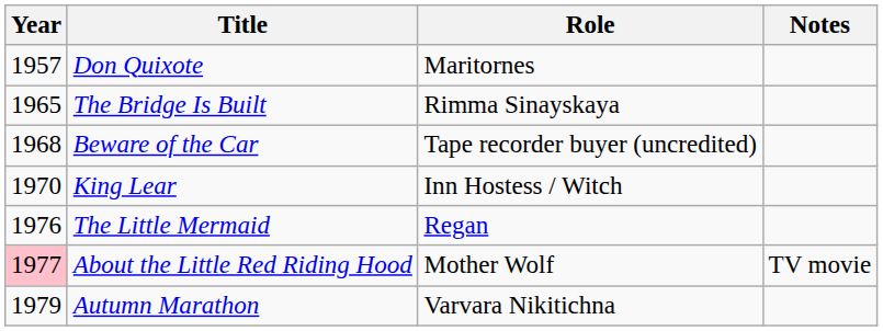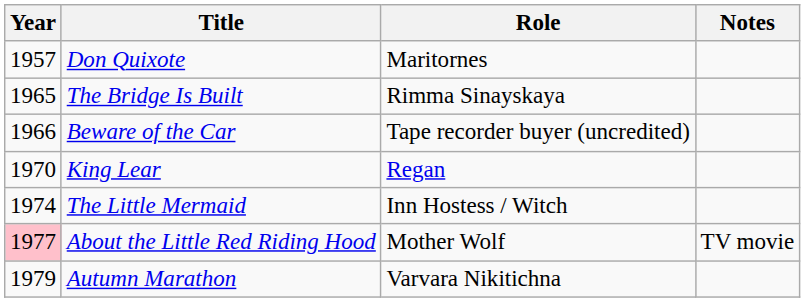 <table class="wikitable">
 <tr>
 <th>Year</th>
 <th>Title</th>
 <th>Role</th>
 <th>Notes</th>
 </tr>
 <tr>
 <td>1957</td>
 <td><em><a href='#'>Don Quixote</a></em></td>
 <td>Maritornes</td>
 <td></td>
 </tr>
 <tr>
 <td>1965</td>
 <td><em><a href='#'>The Bridge Is Built</a></em></td>
 <td>Rimma Sinayskaya</td>
 <td></td>
 </tr>
 <tr>
-<td>1968</td>
+<td>1966</td>
 <td><em><a href='#'>Beware of the Car</a></em></td>
 <td>Tape recorder buyer (uncredited)</td>
 <td></td>
 </tr>
 <tr>
 <td>1970</td>
 <td><em><a href='#'>King Lear</a></em></td>
-<td>Inn Hostess / Witch</td>
+<td><a href='#'>Regan</a></td>
 <td></td>
 </tr>
 <tr>
-<td>1976</td>
+<td>1974</td>
 <td><em><a href='#'>The Little Mermaid</a></em></td>
-<td><a href='#'>Regan</a></td>
+<td>Inn Hostess / Witch</td>
 <td></td>
 </tr>
 <tr>
 <td style="background: pink;">1977</td>
 <td><em><a href='#'>About the Little Red Riding Hood</a></em></td>
 <td>Mother Wolf</td>
 <td>TV movie</td>
 </tr>
 <tr>
 <td>1979</td>
 <td><em><a href='#'>Autumn Marathon</a></em></td>
 <td>Varvara Nikitichna</td>
 <td></td>
 </tr>
 </table>
